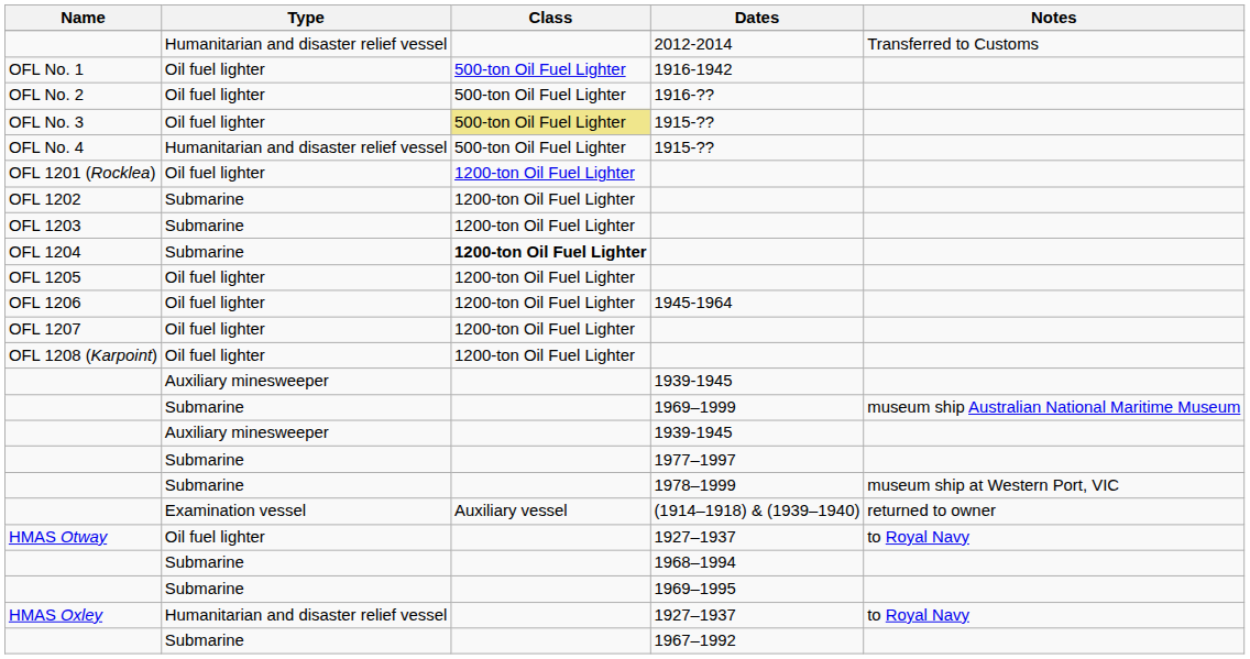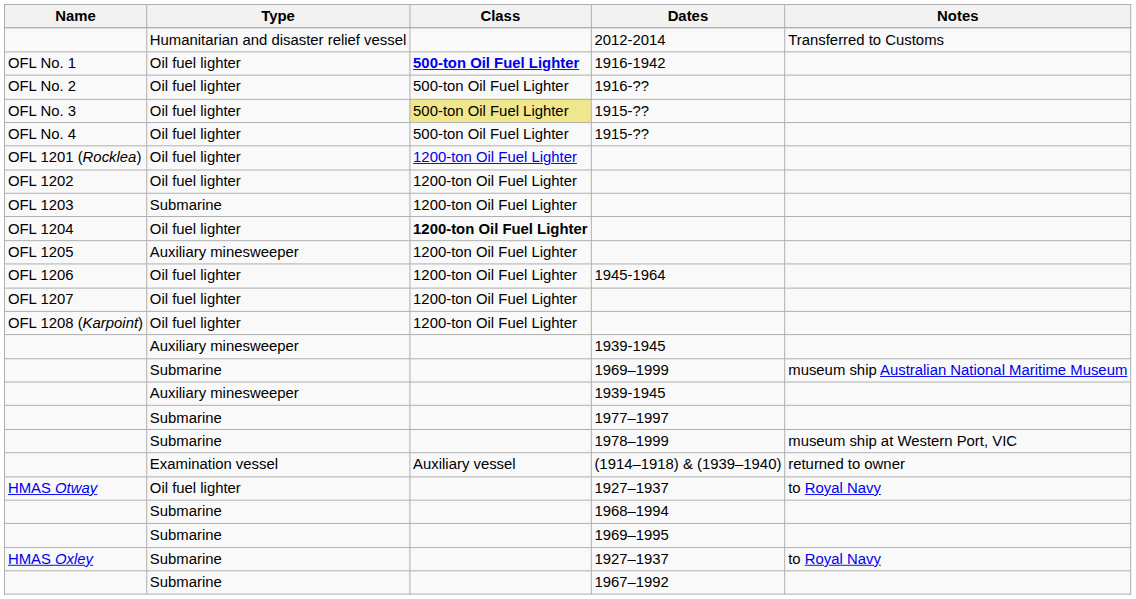 <table class="wikitable sortable" border="1">
 <tr>
 <th>Name</th>
 <th>Type</th>
 <th>Class</th>
 <th>Dates</th>
 <th>Notes</th>
 </tr>
 <tr>
 </tr>
 <tr>
 <td></td>
 <td>Humanitarian and disaster relief vessel</td>
 <td> </td>
 <td>2012-2014</td>
 <td>Transferred to Customs</td>
 </tr>
 <tr>
 <td>OFL No. 1</td>
 <td>Oil fuel lighter</td>
-<td><a href='#'>500-ton Oil Fuel Lighter</a></td>
+<td><strong><a href='#'>500-ton Oil Fuel Lighter</a></strong></td>
 <td>1916-1942</td>
 <td> </td>
 </tr>
 <tr>
 <td>OFL No. 2</td>
 <td>Oil fuel lighter</td>
 <td>500-ton Oil Fuel Lighter</td>
 <td>1916-??</td>
 <td> </td>
 </tr>
 <tr>
 <td>OFL No. 3</td>
 <td>Oil fuel lighter</td>
 <td style="background: khaki;">500-ton Oil Fuel Lighter</td>
 <td>1915-??</td>
 <td> </td>
 </tr>
 <tr>
 <td>OFL No. 4</td>
-<td>Humanitarian and disaster relief vessel</td>
+<td>Oil fuel lighter</td>
 <td>500-ton Oil Fuel Lighter</td>
 <td>1915-??</td>
 <td> </td>
 </tr>
 <tr>
 <td>OFL 1201 (<em>Rocklea</em>)</td>
 <td>Oil fuel lighter</td>
 <td><a href='#'>1200-ton Oil Fuel Lighter</a></td>
 <td> </td>
 <td> </td>
 </tr>
 <tr>
 <td>OFL 1202</td>
-<td>Submarine</td>
+<td>Oil fuel lighter</td>
 <td>1200-ton Oil Fuel Lighter</td>
 <td> </td>
 <td> </td>
 </tr>
 <tr>
 <td>OFL 1203</td>
 <td>Submarine</td>
 <td>1200-ton Oil Fuel Lighter</td>
 <td> </td>
 <td> </td>
 </tr>
 <tr>
 <td>OFL 1204</td>
-<td>Submarine</td>
+<td>Oil fuel lighter</td>
 <td><strong>1200-ton Oil Fuel Lighter</strong></td>
 <td> </td>
 <td> </td>
 </tr>
 <tr>
 <td>OFL 1205</td>
-<td>Oil fuel lighter</td>
+<td>Auxiliary minesweeper</td>
 <td>1200-ton Oil Fuel Lighter</td>
 <td> </td>
 <td> </td>
 </tr>
 <tr>
 <td>OFL 1206</td>
 <td>Oil fuel lighter</td>
 <td>1200-ton Oil Fuel Lighter</td>
 <td>1945-1964</td>
 <td> </td>
 </tr>
 <tr>
 <td>OFL 1207</td>
 <td>Oil fuel lighter</td>
 <td>1200-ton Oil Fuel Lighter</td>
 <td> </td>
 <td> </td>
 </tr>
 <tr>
 <td>OFL 1208 (<em>Karpoint</em>)</td>
 <td>Oil fuel lighter</td>
 <td>1200-ton Oil Fuel Lighter</td>
 <td> </td>
 <td> </td>
 </tr>
 <tr>
 <td></td>
 <td>Auxiliary minesweeper</td>
 <td> </td>
 <td>1939-1945</td>
 <td> </td>
 </tr>
 <tr>
 <td></td>
 <td>Submarine</td>
 <td></td>
 <td>1969–1999</td>
 <td>museum ship <a href='#'>Australian National Maritime Museum</a></td>
 </tr>
 <tr>
 <td></td>
 <td>Auxiliary minesweeper</td>
 <td> </td>
 <td>1939-1945</td>
 <td> </td>
 </tr>
 <tr>
 <td></td>
 <td>Submarine</td>
 <td></td>
 <td>1977–1997</td>
 <td> </td>
 </tr>
 <tr>
 <td></td>
 <td>Submarine</td>
 <td></td>
 <td>1978–1999</td>
 <td>museum ship at Western Port, VIC</td>
 </tr>
 <tr>
 <td></td>
 <td>Examination vessel</td>
 <td>Auxiliary vessel</td>
 <td>(1914–1918) & (1939–1940)</td>
 <td>returned to owner</td>
 </tr>
 <tr>
 <td><a href='#'>HMAS <em>Otway</em></a></td>
 <td>Oil fuel lighter</td>
 <td></td>
 <td>1927–1937</td>
 <td>to <a href='#'>Royal Navy</a></td>
 </tr>
 <tr>
 <td></td>
 <td>Submarine</td>
 <td></td>
 <td>1968–1994</td>
 <td> </td>
 </tr>
 <tr>
 <td></td>
 <td>Submarine</td>
 <td></td>
 <td>1969–1995</td>
 <td> </td>
 </tr>
 <tr>
 <td><a href='#'>HMAS <em>Oxley</em></a></td>
-<td>Humanitarian and disaster relief vessel</td>
+<td>Submarine</td>
 <td></td>
 <td>1927–1937</td>
 <td>to <a href='#'>Royal Navy</a></td>
 </tr>
 <tr>
 <td></td>
 <td>Submarine</td>
 <td></td>
 <td>1967–1992</td>
 <td> </td>
 </tr>
 </table>
